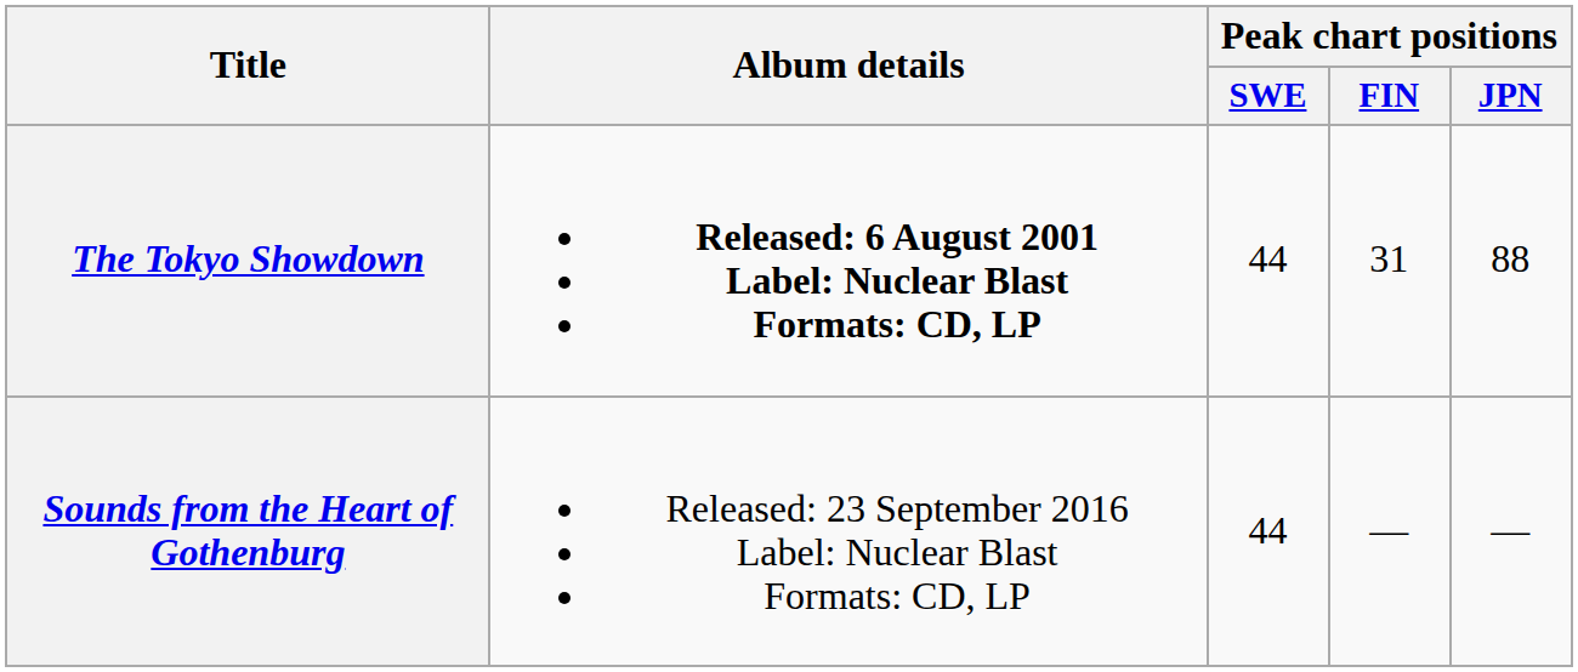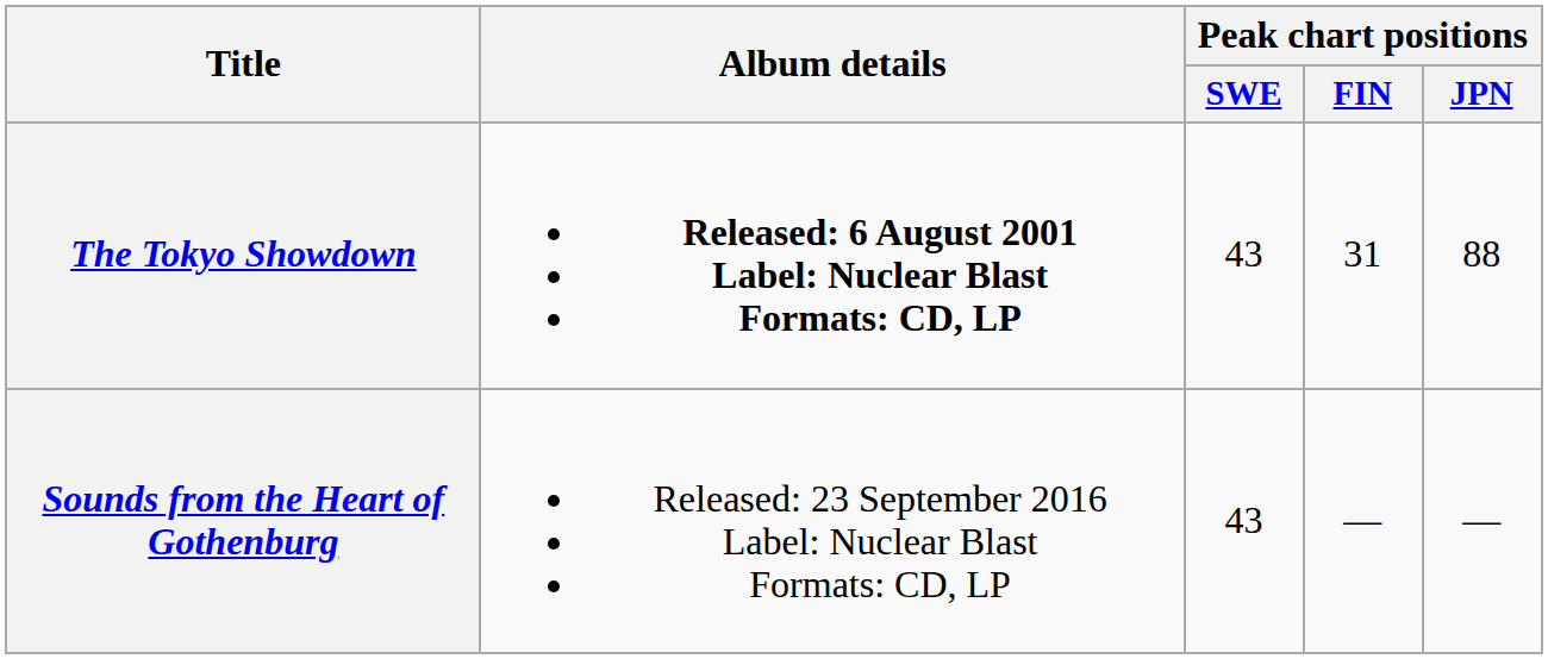 <table class="wikitable plainrowheaders" style="text-align:center;">
 <tr>
 <th scope="col" rowspan="2" style="width:12em;">Title</th>
 <th scope="col" rowspan="2" style="width:18em;">Album details</th>
 <th scope="col" colspan="3">Peak chart positions</th>
 </tr>
 <tr>
 <th scope="col" style="width:3em;font-size:90%;"><a href='#'>SWE</a><br></th>
 <th scope="col" style="width:3em;font-size:90%;"><a href='#'>FIN</a><br></th>
 <th scope="col" style="width:3em;font-size:90%;"><a href='#'>JPN</a><br></th>
 </tr>
 <tr>
 <th scope="row"><em><a href='#'>The Tokyo Showdown</a></em></th>
 <td><strong><br><ul><li>Released: 6 August 2001</li><li>Label: Nuclear Blast</li><li>Formats: CD, LP</li></ul></strong></td>
-<td>44</td>
+<td>43</td>
 <td>31</td>
 <td>88</td>
 </tr>
 <tr>
 <th scope="row"><em><a href='#'>Sounds from the Heart of Gothenburg</a></em></th>
 <td><br><ul><li>Released: 23 September 2016</li><li>Label: Nuclear Blast</li><li>Formats: CD, LP</li></ul></td>
-<td>44</td>
+<td>43</td>
 <td>—</td>
 <td>—</td>
 </tr>
 </table>
